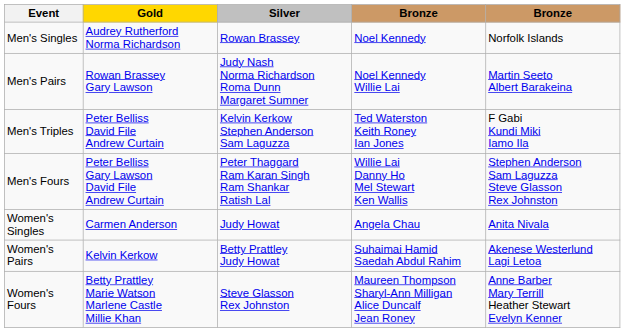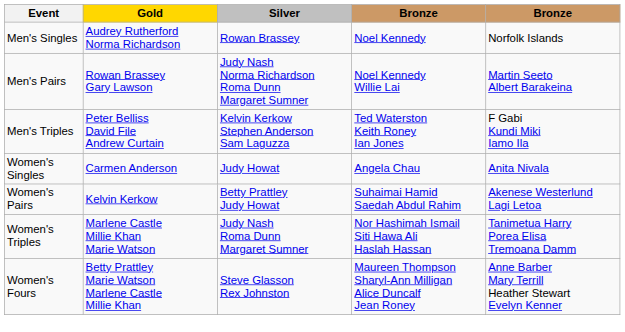 <table class="wikitable" style="font-size: 100%">
 <tr>
 <th width=110>Event</th>
 <th width=200 style="background-color: gold;">Gold</th>
 <th width=200 style="background-color: silver;">Silver</th>
 <th width=200 style="background-color: #cc9966;">Bronze</th>
 <th width=200 style="background-color: #cc9966;">Bronze</th>
 </tr>
 <tr>
 <td>Men's Singles</td>
 <td> <a href='#'>Audrey Rutherford</a><br><a href='#'>Norma Richardson</a></td>
 <td> <a href='#'>Rowan Brassey</a></td>
 <td> <a href='#'>Noel Kennedy</a></td>
 <td> Norfolk Islands</td>
 </tr>
 <tr>
 <td>Men's Pairs</td>
 <td> <a href='#'>Rowan Brassey</a><br><a href='#'>Gary Lawson</a></td>
 <td> <a href='#'>Judy Nash</a><br><a href='#'>Norma Richardson</a><br><a href='#'>Roma Dunn</a><br><a href='#'>Margaret Sumner</a></td>
 <td> <a href='#'>Noel Kennedy</a><br><a href='#'>Willie Lai</a></td>
 <td> <a href='#'>Martin Seeto</a><br><a href='#'>Albert Barakeina</a></td>
 </tr>
 <tr>
 <td>Men's Triples</td>
 <td> <a href='#'>Peter Belliss</a><br><a href='#'>David File</a><br><a href='#'>Andrew Curtain</a></td>
 <td> <a href='#'>Kelvin Kerkow</a><br><a href='#'>Stephen Anderson</a><br><a href='#'>Sam Laguzza</a></td>
 <td> <a href='#'>Ted Waterston</a><br><a href='#'>Keith Roney</a><br><a href='#'>Ian Jones</a></td>
 <td> F Gabi<br><a href='#'>Kundi Miki</a><br><a href='#'>Iamo Ila</a></td>
 </tr>
 <tr>
-<td>Men's Fours</td>
-<td> <a href='#'>Peter Belliss</a><br><a href='#'>Gary Lawson</a><br><a href='#'>David File</a><br><a href='#'>Andrew Curtain</a></td>
-<td> <a href='#'>Peter Thaggard</a><br><a href='#'>Ram Karan Singh</a><br><a href='#'>Ram Shankar</a><br><a href='#'>Ratish Lal</a></td>
-<td> <a href='#'>Willie Lai</a><br><a href='#'>Danny Ho</a><br><a href='#'>Mel Stewart</a><br><a href='#'>Ken Wallis</a></td>
-<td> <a href='#'>Stephen Anderson</a><br><a href='#'>Sam Laguzza</a><br><a href='#'>Steve Glasson</a><br><a href='#'>Rex Johnston</a></td>
-</tr>
-<tr>
 <td>Women's Singles</td>
 <td> <a href='#'>Carmen Anderson</a></td>
 <td> <a href='#'>Judy Howat</a></td>
 <td> <a href='#'>Angela Chau</a></td>
 <td> <a href='#'>Anita Nivala</a></td>
 </tr>
 <tr>
 <td>Women's Pairs</td>
 <td> <a href='#'>Kelvin Kerkow</a></td>
 <td> <a href='#'>Betty Prattley</a><br><a href='#'>Judy Howat</a></td>
 <td> <a href='#'>Suhaimai Hamid</a><br><a href='#'>Saedah Abdul Rahim</a></td>
 <td> <a href='#'>Akenese Westerlund</a><br><a href='#'>Lagi Letoa</a></td>
 </tr>
 <tr>
+<td>Women's Triples</td>
+<td> <a href='#'>Marlene Castle</a><br><a href='#'>Millie Khan</a><br><a href='#'>Marie Watson</a></td>
+<td> <a href='#'>Judy Nash</a><br><a href='#'>Roma Dunn</a><br><a href='#'>Margaret Sumner</a></td>
+<td> <a href='#'>Nor Hashimah Ismail</a><br><a href='#'>Siti Hawa Ali</a><br><a href='#'>Haslah Hassan</a></td>
+<td> <a href='#'>Tanimetua Harry</a><br><a href='#'>Porea Elisa</a><br><a href='#'>Tremoana Damm</a></td>
+</tr>
+<tr>
 <td>Women's Fours</td>
 <td> <a href='#'>Betty Prattley</a><br><a href='#'>Marie Watson</a><br><a href='#'>Marlene Castle</a><br><a href='#'>Millie Khan</a></td>
 <td> <a href='#'>Steve Glasson</a><br><a href='#'>Rex Johnston</a></td>
 <td> <a href='#'>Maureen Thompson</a><br><a href='#'>Sharyl-Ann Milligan</a><br><a href='#'>Alice Duncalf</a><br><a href='#'>Jean Roney</a></td>
 <td> <a href='#'>Anne Barber</a><br><a href='#'>Mary Terrill</a><br>Heather Stewart<br><a href='#'>Evelyn Kenner</a></td>
 </tr>
 </table>
